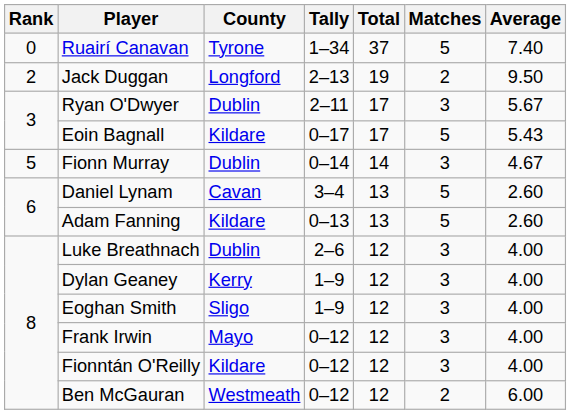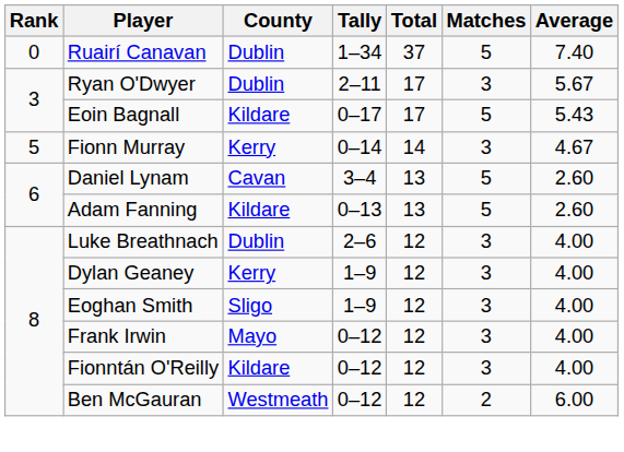 <table class="wikitable">
 <tr>
 <th>Rank</th>
 <th>Player</th>
 <th>County</th>
 <th>Tally</th>
 <th>Total</th>
 <th>Matches</th>
 <th>Average</th>
 </tr>
 <tr>
 <td rowspan="1" style="text-align:center;">0</td>
 <td><a href='#'>Ruairí Canavan</a></td>
-<td><a href='#'>Tyrone</a></td>
+<td><a href='#'>Dublin</a></td>
 <td align=center>1–34</td>
 <td align=center>37</td>
 <td align=center>5</td>
 <td align=center>7.40</td>
-</tr>
-<tr>
-<td rowspan="1" style="text-align:center;">2</td>
-<td>Jack Duggan</td>
-<td><a href='#'>Longford</a></td>
-<td align=center>2–13</td>
-<td align=center>19</td>
-<td align=center>2</td>
-<td align=center>9.50</td>
 </tr>
 <tr>
 <td rowspan="2" style="text-align:center;">3</td>
 <td>Ryan O'Dwyer</td>
 <td><a href='#'>Dublin</a></td>
 <td align=center>2–11</td>
 <td align=center>17</td>
 <td align=center>3</td>
 <td align=center>5.67</td>
 </tr>
 <tr>
 <td>Eoin Bagnall</td>
 <td><a href='#'>Kildare</a></td>
 <td align=center>0–17</td>
 <td align=center>17</td>
 <td align=center>5</td>
 <td align=center>5.43</td>
 </tr>
 <tr>
 <td rowspan="1" style="text-align:center;">5</td>
 <td>Fionn Murray</td>
-<td><a href='#'>Dublin</a></td>
+<td><a href='#'>Kerry</a></td>
 <td align=center>0–14</td>
 <td align=center>14</td>
 <td align=center>3</td>
 <td align=center>4.67</td>
 </tr>
 <tr>
 <td rowspan="2" style="text-align:center;">6</td>
 <td>Daniel Lynam</td>
 <td><a href='#'>Cavan</a></td>
 <td align=center>3–4</td>
 <td align=center>13</td>
 <td align=center>5</td>
 <td align=center>2.60</td>
 </tr>
 <tr>
 <td>Adam Fanning</td>
 <td><a href='#'>Kildare</a></td>
 <td align=center>0–13</td>
 <td align=center>13</td>
 <td align=center>5</td>
 <td align=center>2.60</td>
 </tr>
 <tr>
 <td rowspan="6" style="text-align:center;">8</td>
 <td>Luke Breathnach</td>
 <td><a href='#'>Dublin</a></td>
 <td align=center>2–6</td>
 <td align=center>12</td>
 <td align=center>3</td>
 <td align=center>4.00</td>
 </tr>
 <tr>
 <td>Dylan Geaney</td>
 <td><a href='#'>Kerry</a></td>
 <td align=center>1–9</td>
 <td align=center>12</td>
 <td align=center>3</td>
 <td align=center>4.00</td>
 </tr>
 <tr>
 <td>Eoghan Smith</td>
 <td><a href='#'>Sligo</a></td>
 <td align=center>1–9</td>
 <td align=center>12</td>
 <td align=center>3</td>
 <td align=center>4.00</td>
 </tr>
 <tr>
 <td>Frank Irwin</td>
 <td><a href='#'>Mayo</a></td>
 <td align=center>0–12</td>
 <td align=center>12</td>
 <td align=center>3</td>
 <td align=center>4.00</td>
 </tr>
 <tr>
 <td>Fionntán O'Reilly</td>
 <td><a href='#'>Kildare</a></td>
 <td align=center>0–12</td>
 <td align=center>12</td>
 <td align=center>3</td>
 <td align=center>4.00</td>
 </tr>
 <tr>
 <td>Ben McGauran</td>
 <td><a href='#'>Westmeath</a></td>
 <td align=center>0–12</td>
 <td align=center>12</td>
 <td align=center>2</td>
 <td align=center>6.00</td>
 </tr>
 </table>
